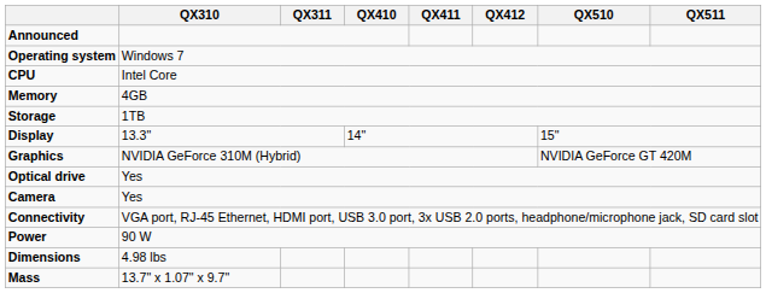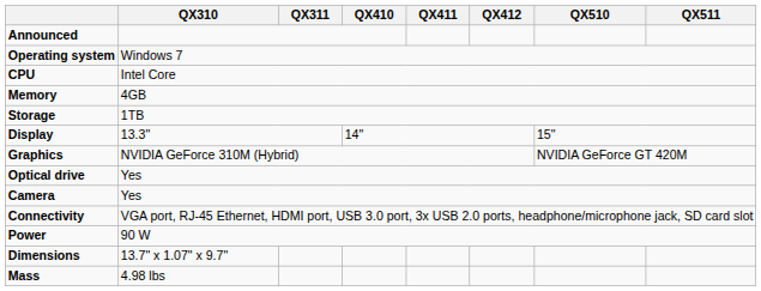 <table class="wikitable">
 <tr>
 <th></th>
 <th>QX310</th>
 <th>QX311</th>
 <th>QX410</th>
 <th>QX411</th>
 <th>QX412</th>
 <th>QX510</th>
 <th>QX511</th>
 </tr>
 <tr>
 <td><strong>Announced</strong></td>
 <td colspan="3"></td>
 <td></td>
 <td></td>
 <td></td>
 <td></td>
 </tr>
 <tr>
 <td><strong>Operating system</strong></td>
 <td colspan="7">Windows 7</td>
 </tr>
 <tr>
 <td><strong>CPU</strong></td>
 <td colspan="7">Intel Core</td>
 </tr>
 <tr>
 <td><strong>Memory</strong></td>
 <td colspan="7">4GB</td>
 </tr>
 <tr>
 <td><strong>Storage</strong></td>
 <td colspan="7">1TB</td>
 </tr>
 <tr>
 <td><strong>Display</strong></td>
 <td colspan="2">13.3"</td>
 <td colspan="3">14"</td>
 <td colspan="2">15"</td>
 </tr>
 <tr>
 <td><strong>Graphics</strong></td>
 <td colspan="5">NVIDIA GeForce 310M (Hybrid)</td>
 <td colspan="2">NVIDIA GeForce GT 420M</td>
 </tr>
 <tr>
 <td><strong>Optical drive</strong></td>
 <td colspan="7">Yes</td>
 </tr>
 <tr>
 <td><strong>Camera</strong></td>
 <td colspan="7">Yes</td>
 </tr>
 <tr>
 <td><strong>Connectivity</strong></td>
 <td colspan="7">VGA port, RJ-45 Ethernet, HDMI port, USB 3.0 port, 3x USB 2.0 ports, headphone/microphone jack, SD card slot</td>
 </tr>
 <tr>
 <td><strong>Power</strong></td>
 <td colspan="7">90 W</td>
 </tr>
 <tr>
 <td><strong>Dimensions</strong></td>
-<td>4.98 lbs</td>
+<td>13.7" x 1.07" x 9.7"</td>
 <td></td>
 <td></td>
 <td></td>
 <td></td>
 <td></td>
 <td></td>
 </tr>
 <tr>
 <td><strong>Mass</strong></td>
-<td>13.7" x 1.07" x 9.7"</td>
+<td>4.98 lbs</td>
 <td></td>
 <td></td>
 <td></td>
 <td></td>
 <td></td>
 <td></td>
 </tr>
 </table>
